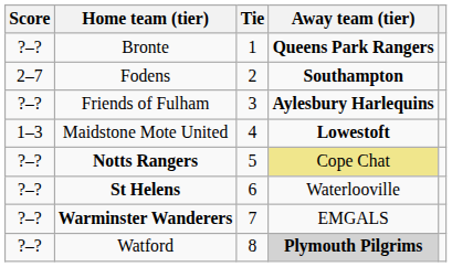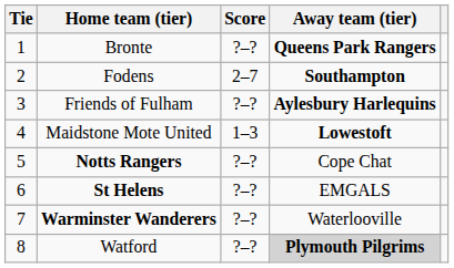 <table class="wikitable" style="text-align:center; font-size:85%">
 <tr>
+<th>Tie</th>
+<th>Home team (tier)</th>
 <th>Score</th>
-<th>Home team (tier)</th>
-<th>Tie</th>
 <th>Away team (tier)</th>
 <th></th>
 </tr>
 <tr>
+<td align="center">1</td>
+<td>Bronte</td>
 <td align="center">?–?</td>
-<td>Bronte</td>
-<td align="center">1</td>
 <td><strong>Queens Park Rangers</strong></td>
 <td></td>
 </tr>
 <tr>
+<td align="center">2</td>
+<td>Fodens</td>
 <td align="center">2–7</td>
-<td>Fodens</td>
-<td align="center">2</td>
 <td><strong>Southampton</strong></td>
 <td></td>
 </tr>
 <tr>
+<td align="center">3</td>
+<td>Friends of Fulham</td>
 <td align="center">?–?</td>
-<td>Friends of Fulham</td>
-<td align="center">3</td>
 <td><strong>Aylesbury Harlequins</strong></td>
 <td></td>
 </tr>
 <tr>
+<td align="center">4</td>
+<td>Maidstone Mote United</td>
 <td align="center">1–3</td>
-<td>Maidstone Mote United</td>
-<td align="center">4</td>
 <td><strong>Lowestoft</strong></td>
 <td></td>
 </tr>
 <tr>
+<td align="center">5</td>
+<td><strong>Notts Rangers</strong></td>
 <td align="center">?–?</td>
-<td><strong>Notts Rangers</strong></td>
-<td align="center">5</td>
-<td style="background: khaki;">Cope Chat</td>
+<td>Cope Chat</td>
 <td></td>
 </tr>
 <tr>
+<td align="center">6</td>
+<td><strong>St Helens</strong></td>
 <td align="center">?–?</td>
-<td><strong>St Helens</strong></td>
-<td align="center">6</td>
+<td>EMGALS</td>
+<td></td>
+</tr>
+<tr>
+<td align="center">7</td>
+<td><strong>Warminster Wanderers</strong></td>
+<td align="center">?–?</td>
 <td>Waterlooville</td>
 <td></td>
 </tr>
 <tr>
+<td align="center">8</td>
+<td>Watford</td>
 <td align="center">?–?</td>
-<td><strong>Warminster Wanderers</strong></td>
-<td align="center">7</td>
-<td>EMGALS</td>
-<td></td>
-</tr>
-<tr>
-<td align="center">?–?</td>
-<td>Watford</td>
-<td align="center">8</td>
 <td style="background: lightgrey;"><strong>Plymouth Pilgrims</strong></td>
 <td></td>
 </tr>
 </table>
